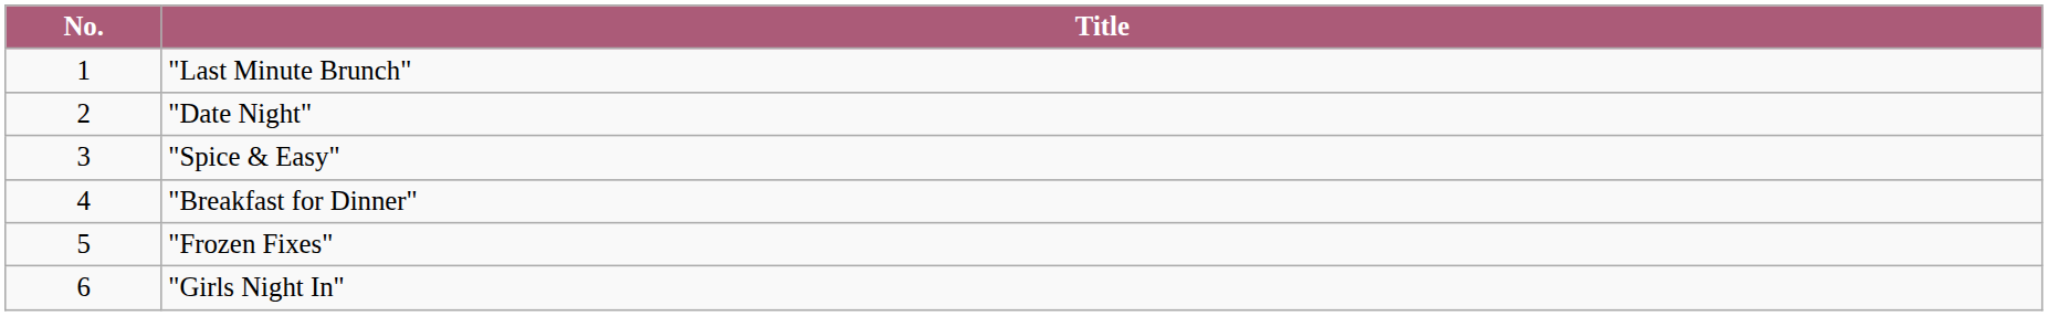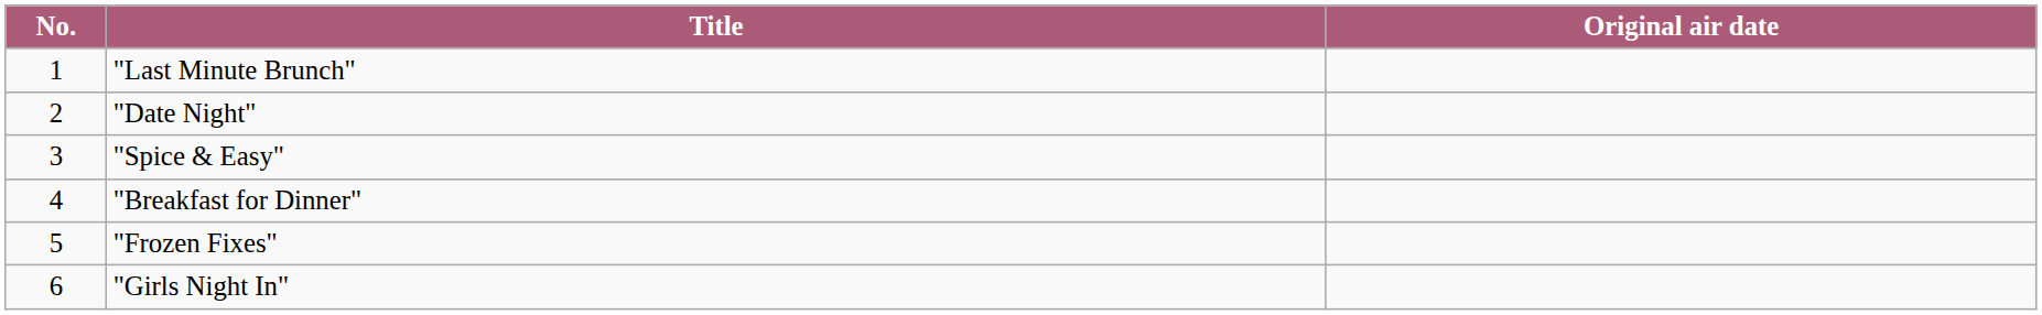 <table class="wikitable plainrowheaders" style="width:60%;">
 <tr>
 <th style="background-color: #ab5b78; color: #FFFFFF;" width=5%>No.</th>
 <th style="background-color: #ab5b78; color: #FFFFFF;" width=60%>Title</th>
+<th style="background-color: #ab5b78; color: #FFFFFF;">Original air date</th>
 </tr>
 <tr>
 <td align=center>1</td>
 <td>"Last Minute Brunch"</td>
+<td align=center></td>
 </tr>
 <tr>
 <td align=center>2</td>
 <td>"Date Night"</td>
+<td align=center></td>
 </tr>
 <tr>
 <td align=center>3</td>
 <td>"Spice & Easy"</td>
+<td align=center></td>
 </tr>
 <tr>
 <td align=center>4</td>
 <td>"Breakfast for Dinner"</td>
+<td align=center></td>
 </tr>
 <tr>
 <td align=center>5</td>
 <td>"Frozen Fixes"</td>
+<td align=center></td>
 </tr>
 <tr>
 <td align=center>6</td>
 <td>"Girls Night In"</td>
+<td align=center></td>
 </tr>
 </table>
